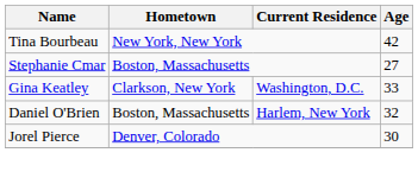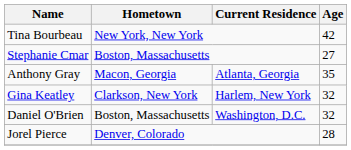 <table class="wikitable sortable">
 <tr>
 <th>Name</th>
 <th>Hometown</th>
 <th>Current Residence</th>
 <th>Age</th>
 </tr>
 <tr>
 <td>Tina Bourbeau</td>
 <td colspan="2"><a href='#'>New York, New York</a></td>
 <td>42</td>
 </tr>
 <tr>
 <td><a href='#'>Stephanie Cmar</a></td>
 <td colspan="2"><a href='#'>Boston, Massachusetts</a></td>
 <td>27</td>
 </tr>
 <tr>
+<td>Anthony Gray</td>
+<td><a href='#'>Macon, Georgia</a></td>
+<td><a href='#'>Atlanta, Georgia</a></td>
+<td>35</td>
+</tr>
+<tr>
 <td><a href='#'>Gina Keatley</a></td>
 <td><a href='#'>Clarkson, New York</a></td>
-<td><a href='#'>Washington, D.C.</a></td>
-<td>33</td>
+<td><a href='#'>Harlem, New York</a></td>
+<td>32</td>
 </tr>
 <tr>
 <td>Daniel O'Brien</td>
 <td>Boston, Massachusetts</td>
-<td><a href='#'>Harlem, New York</a></td>
+<td><a href='#'>Washington, D.C.</a></td>
 <td>32</td>
 </tr>
 <tr>
 <td>Jorel Pierce</td>
 <td colspan="2"><a href='#'>Denver, Colorado</a></td>
-<td>30</td>
+<td>28</td>
 </tr>
 <tr>
 </tr>
 </table>
